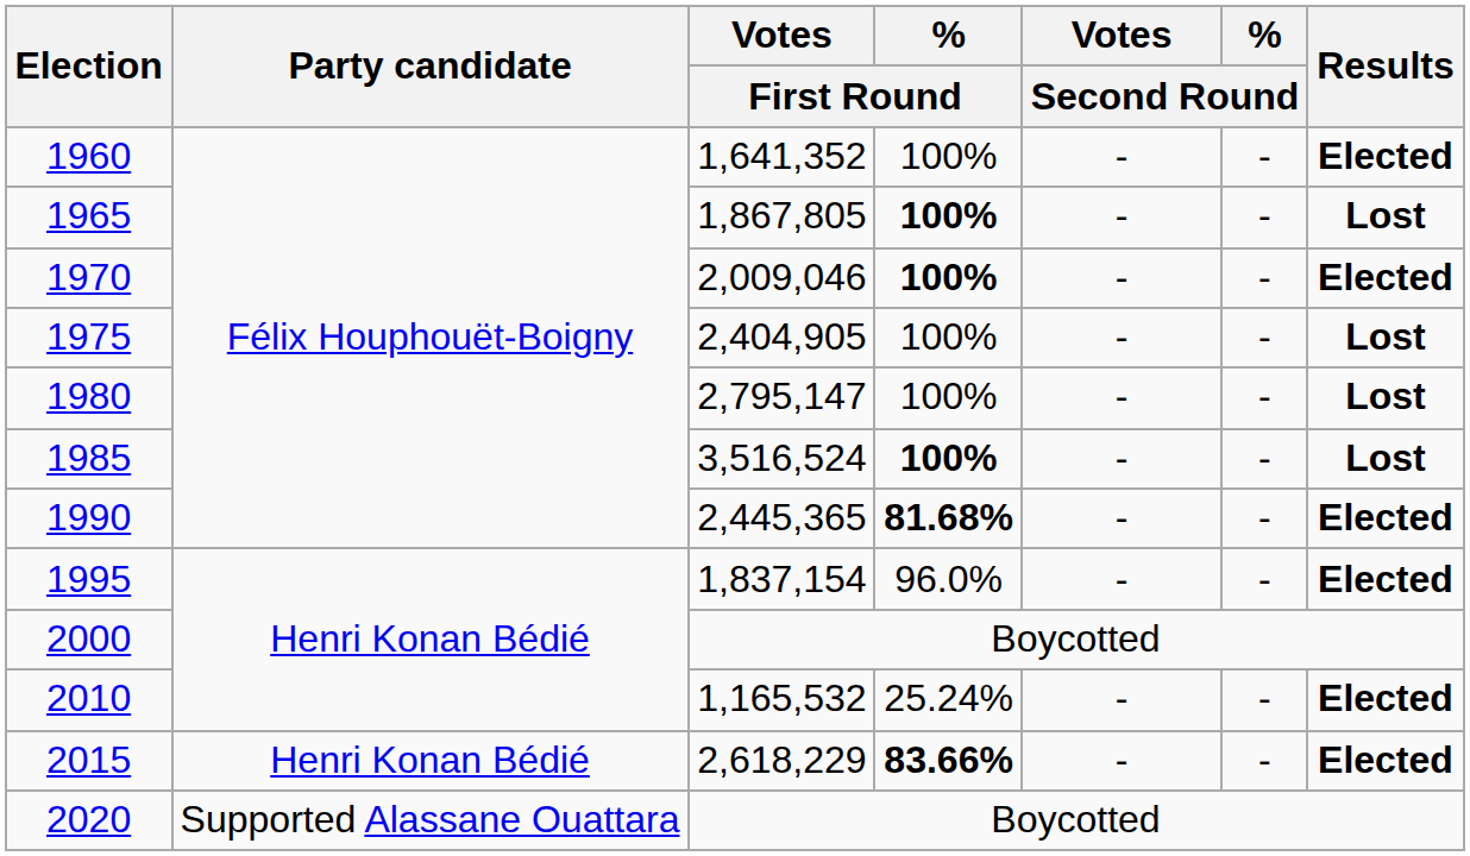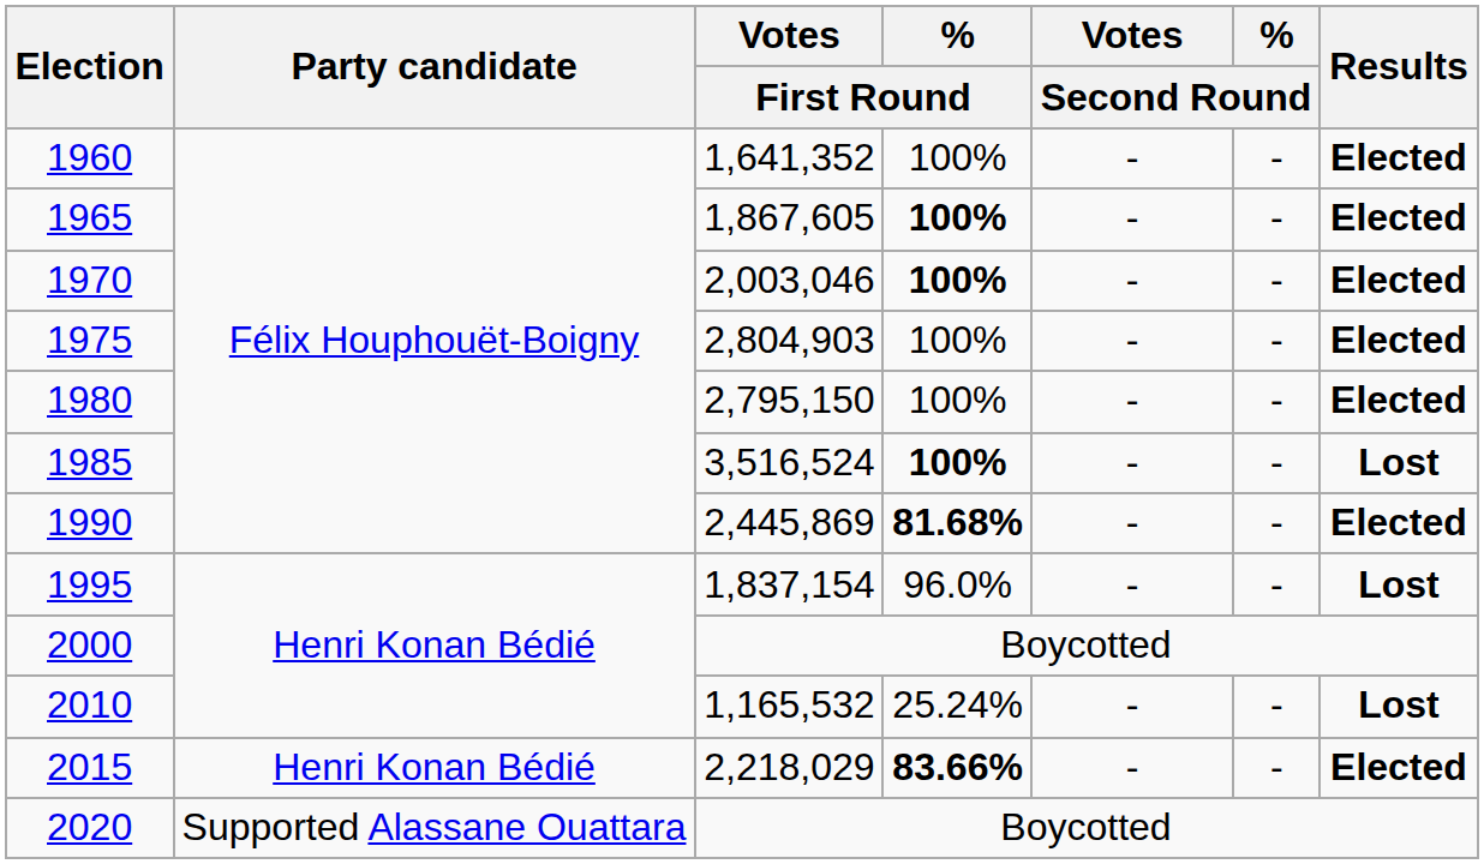 <table class=wikitable style=text-align:center>
 <tr>
 <th rowspan="2">Election</th>
 <th rowspan="2">Party candidate</th>
 <th><strong>Votes</strong></th>
 <th><strong>%</strong></th>
 <th><strong>Votes</strong></th>
 <th><strong>%</strong></th>
 <th rowspan="2">Results</th>
 </tr>
 <tr>
 <th colspan="2">First Round</th>
 <th colspan="2">Second Round</th>
 </tr>
 <tr>
 <td><a href='#'>1960</a></td>
 <td rowspan="7"><a href='#'>Félix Houphouët-Boigny</a></td>
 <td>1,641,352</td>
 <td>100%</td>
 <td>-</td>
 <td>-</td>
 <td><strong>Elected</strong> </td>
 </tr>
 <tr>
 <td><a href='#'>1965</a></td>
-<td>1,867,805</td>
+<td>1,867,605</td>
 <td><strong>100%</strong></td>
 <td>-</td>
 <td>-</td>
-<td><strong>Lost</strong> </td>
+<td><strong>Elected</strong> </td>
 </tr>
 <tr>
 <td><a href='#'>1970</a></td>
-<td>2,009,046</td>
+<td>2,003,046</td>
 <td><strong>100%</strong></td>
 <td>-</td>
 <td>-</td>
 <td><strong>Elected</strong> </td>
 </tr>
 <tr>
 <td><a href='#'>1975</a></td>
-<td>2,404,905</td>
+<td>2,804,903</td>
 <td>100%</td>
 <td>-</td>
 <td>-</td>
-<td><strong>Lost</strong> </td>
+<td><strong>Elected</strong> </td>
 </tr>
 <tr>
 <td><a href='#'>1980</a></td>
-<td>2,795,147</td>
+<td>2,795,150</td>
 <td>100%</td>
 <td>-</td>
 <td>-</td>
-<td><strong>Lost</strong> </td>
+<td><strong>Elected</strong> </td>
 </tr>
 <tr>
 <td><a href='#'>1985</a></td>
 <td>3,516,524</td>
 <td><strong>100%</strong></td>
 <td>-</td>
 <td>-</td>
 <td><strong>Lost</strong> </td>
 </tr>
 <tr>
 <td><a href='#'>1990</a></td>
-<td>2,445,365</td>
+<td>2,445,869</td>
 <td><strong>81.68%</strong></td>
 <td>-</td>
 <td>-</td>
 <td><strong>Elected</strong> </td>
 </tr>
 <tr>
 <td><a href='#'>1995</a></td>
 <td rowspan="3"><a href='#'>Henri Konan Bédié</a></td>
 <td>1,837,154</td>
 <td>96.0%</td>
 <td>-</td>
 <td>-</td>
-<td><strong>Elected</strong> </td>
+<td><strong>Lost</strong> </td>
 </tr>
 <tr>
 <td><a href='#'>2000</a></td>
 <td colspan="5">Boycotted</td>
 </tr>
 <tr>
 <td><a href='#'>2010</a></td>
 <td>1,165,532</td>
 <td>25.24%</td>
 <td>-</td>
 <td>-</td>
-<td><strong>Elected</strong> </td>
+<td><strong>Lost</strong> </td>
 </tr>
 <tr>
 <td><a href='#'>2015</a></td>
 <td colspan="1"><a href='#'>Henri Konan Bédié</a></td>
-<td>2,618,229</td>
+<td>2,218,029</td>
 <td><strong>83.66%</strong></td>
 <td>-</td>
 <td>-</td>
 <td><strong>Elected</strong> </td>
 </tr>
 <tr>
 <td><a href='#'>2020</a></td>
 <td>Supported <a href='#'>Alassane Ouattara</a></td>
 <td colspan="6">Boycotted</td>
 </tr>
 </table>
